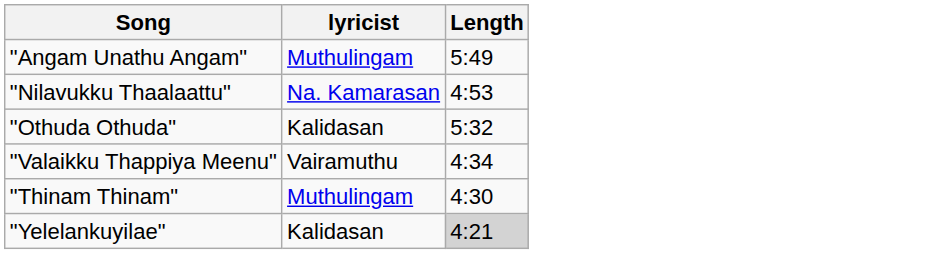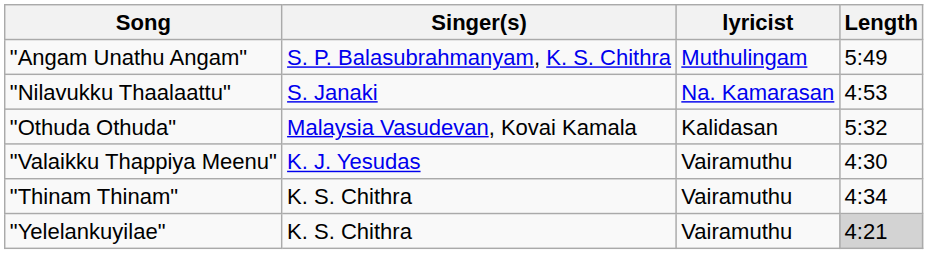 <table class="wikitable" style="font-size:95%;">
 <tr>
 <th>Song</th>
+<th>Singer(s)</th>
 <th>lyricist</th>
 <th>Length</th>
 </tr>
 <tr>
 <td>"Angam Unathu Angam"</td>
+<td><a href='#'>S. P. Balasubrahmanyam</a>, <a href='#'>K. S. Chithra</a></td>
 <td><a href='#'>Muthulingam</a></td>
 <td>5:49</td>
 </tr>
 <tr>
 <td>"Nilavukku Thaalaattu"</td>
+<td><a href='#'>S. Janaki</a></td>
 <td><a href='#'>Na. Kamarasan</a></td>
 <td>4:53</td>
 </tr>
 <tr>
 <td>"Othuda Othuda"</td>
+<td><a href='#'>Malaysia Vasudevan</a>, Kovai Kamala</td>
 <td>Kalidasan</td>
 <td>5:32</td>
 </tr>
 <tr>
 <td>"Valaikku Thappiya Meenu"</td>
+<td><a href='#'>K. J. Yesudas</a></td>
+<td>Vairamuthu</td>
+<td>4:30</td>
+</tr>
+<tr>
+<td>"Thinam Thinam"</td>
+<td>K. S. Chithra</td>
 <td>Vairamuthu</td>
 <td>4:34</td>
 </tr>
 <tr>
-<td>"Thinam Thinam"</td>
-<td><a href='#'>Muthulingam</a></td>
-<td>4:30</td>
-</tr>
-<tr>
 <td>"Yelelankuyilae"</td>
-<td>Kalidasan</td>
+<td>K. S. Chithra</td>
+<td>Vairamuthu</td>
 <td style="background: lightgrey;">4:21</td>
 </tr>
 </table>
